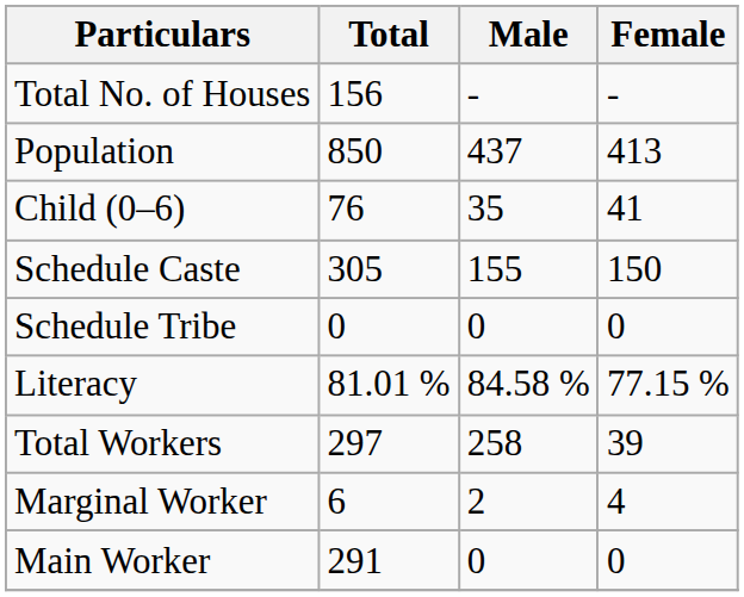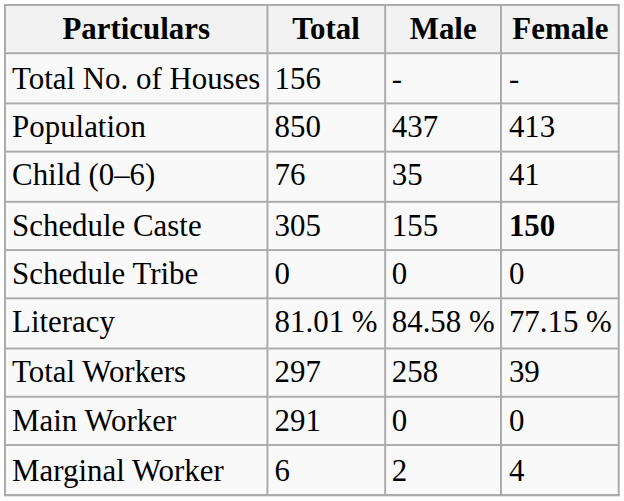 <table class="wikitable sortable">
 <tr>
 <th>Particulars</th>
 <th>Total</th>
 <th>Male</th>
 <th>Female</th>
 </tr>
 <tr>
 <td>Total No. of Houses</td>
 <td>156</td>
 <td>-</td>
 <td>-</td>
 </tr>
 <tr>
 <td>Population</td>
 <td>850</td>
 <td>437</td>
 <td>413</td>
 </tr>
 <tr>
 <td>Child (0–6)</td>
 <td>76</td>
 <td>35</td>
 <td>41</td>
 </tr>
 <tr>
 <td>Schedule Caste</td>
 <td>305</td>
 <td>155</td>
-<td>150</td>
+<td><strong>150</strong></td>
 </tr>
 <tr>
 <td>Schedule Tribe</td>
 <td>0</td>
 <td>0</td>
 <td>0</td>
 </tr>
 <tr>
 <td>Literacy</td>
 <td>81.01 %</td>
 <td>84.58 %</td>
 <td>77.15 %</td>
 </tr>
 <tr>
 <td>Total Workers</td>
 <td>297</td>
 <td>258</td>
 <td>39</td>
 </tr>
 <tr>
+<td>Main Worker</td>
+<td>291</td>
+<td>0</td>
+<td>0</td>
+</tr>
+<tr>
 <td>Marginal Worker</td>
 <td>6</td>
 <td>2</td>
 <td>4</td>
 </tr>
 <tr>
-<td>Main Worker</td>
-<td>291</td>
-<td>0</td>
-<td>0</td>
-</tr>
-<tr>
 </tr>
 </table>
